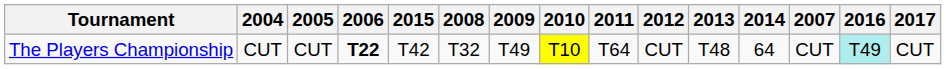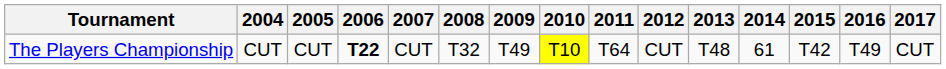 <table class="wikitable" style="font-size:95%;text-align:center;">
 <tr>
 <th>Tournament</th>
 <th>2004</th>
 <th>2005</th>
 <th>2006</th>
-<th>2015</th>
+<th>2007</th>
 <th>2008</th>
 <th>2009</th>
 <th>2010</th>
 <th>2011</th>
 <th>2012</th>
 <th>2013</th>
 <th>2014</th>
-<th>2007</th>
+<th>2015</th>
 <th>2016</th>
 <th>2017</th>
 </tr>
 <tr>
 <td align=left><a href='#'>The Players Championship</a></td>
 <td>CUT</td>
 <td>CUT</td>
 <td><strong>T22</strong></td>
-<td>T42</td>
+<td>CUT</td>
 <td>T32</td>
 <td>T49</td>
 <td style="background:yellow;">T10</td>
 <td>T64</td>
 <td>CUT</td>
 <td>T48</td>
-<td>64</td>
-<td>CUT</td>
-<td style="background: paleturquoise;">T49</td>
+<td>61</td>
+<td>T42</td>
+<td>T49</td>
 <td>CUT</td>
 </tr>
 </table>
